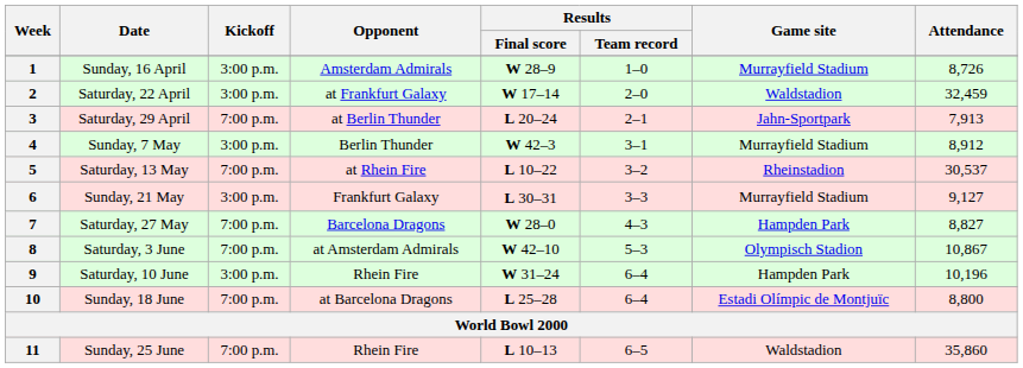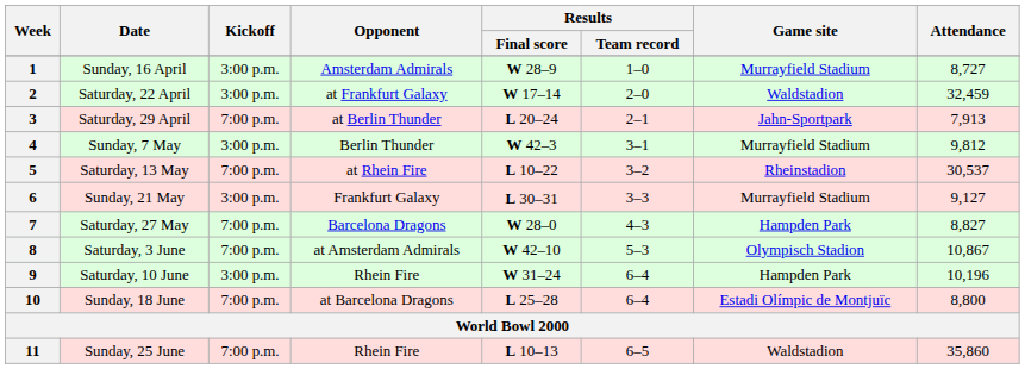 <table class="wikitable" style="font-size:95%; text-align:center; width:66em">
 <tr>
 <th rowspan="2">Week</th>
 <th rowspan="2">Date</th>
 <th rowspan="2">Kickoff </th>
 <th rowspan="2">Opponent</th>
 <th colspan="2">Results</th>
 <th rowspan="2">Game site</th>
 <th rowspan="2">Attendance</th>
 </tr>
 <tr>
 <th>Final score</th>
 <th>Team record</th>
 </tr>
 <tr>
 </tr>
 <tr bgcolor="#DDFFDD">
 <th>1</th>
 <td>Sunday, 16 April</td>
 <td>3:00 p.m.</td>
 <td><a href='#'>Amsterdam Admirals</a></td>
 <td><strong>W</strong> 28–9</td>
 <td>1–0</td>
 <td><a href='#'>Murrayfield Stadium</a></td>
-<td>8,726</td>
+<td>8,727</td>
 </tr>
 <tr bgcolor="#DDFFDD">
 <th>2</th>
 <td>Saturday, 22 April</td>
 <td>3:00 p.m.</td>
 <td>at <a href='#'>Frankfurt Galaxy</a></td>
 <td><strong>W</strong> 17–14</td>
 <td>2–0</td>
 <td><a href='#'>Waldstadion</a></td>
 <td>32,459</td>
 </tr>
 <tr bgcolor="#FFDDDD">
 <th>3</th>
 <td>Saturday, 29 April</td>
 <td>7:00 p.m.</td>
 <td>at <a href='#'>Berlin Thunder</a></td>
 <td><strong>L</strong> 20–24</td>
 <td>2–1</td>
 <td><a href='#'>Jahn-Sportpark</a></td>
 <td>7,913</td>
 </tr>
 <tr bgcolor="#DDFFDD">
 <th>4</th>
 <td>Sunday, 7 May</td>
 <td>3:00 p.m.</td>
 <td>Berlin Thunder</td>
 <td><strong>W</strong> 42–3</td>
 <td>3–1</td>
 <td>Murrayfield Stadium</td>
-<td>8,912</td>
+<td>9,812</td>
 </tr>
 <tr bgcolor="#FFDDDD">
 <th>5</th>
 <td>Saturday, 13 May</td>
 <td>7:00 p.m.</td>
 <td>at <a href='#'>Rhein Fire</a></td>
 <td><strong>L</strong> 10–22</td>
 <td>3–2</td>
 <td><a href='#'>Rheinstadion</a></td>
 <td>30,537</td>
 </tr>
 <tr bgcolor="#FFDDDD">
 <th>6</th>
 <td>Sunday, 21 May</td>
 <td>3:00 p.m.</td>
 <td>Frankfurt Galaxy</td>
 <td><strong>L</strong> 30–31 <sup></sup></td>
 <td>3–3</td>
 <td>Murrayfield Stadium</td>
 <td>9,127</td>
 </tr>
 <tr bgcolor="#DDFFDD">
 <th>7</th>
 <td>Saturday, 27 May</td>
 <td>7:00 p.m.</td>
 <td><a href='#'>Barcelona Dragons</a></td>
 <td><strong>W</strong> 28–0</td>
 <td>4–3</td>
 <td><a href='#'>Hampden Park</a></td>
 <td>8,827</td>
 </tr>
 <tr bgcolor="DDFFDD">
 <th>8</th>
 <td>Saturday, 3 June</td>
 <td>7:00 p.m.</td>
 <td>at Amsterdam Admirals</td>
 <td><strong>W</strong> 42–10</td>
 <td>5–3</td>
 <td><a href='#'>Olympisch Stadion</a></td>
 <td>10,867</td>
 </tr>
 <tr bgcolor="#DDFFDD">
 <th>9</th>
 <td>Saturday, 10 June</td>
 <td>3:00 p.m.</td>
 <td>Rhein Fire</td>
 <td><strong>W</strong> 31–24</td>
 <td>6–4</td>
 <td>Hampden Park</td>
 <td>10,196</td>
 </tr>
 <tr bgcolor="#FFDDDD">
 <th>10</th>
 <td>Sunday, 18 June</td>
 <td>7:00 p.m.</td>
 <td>at Barcelona Dragons</td>
 <td><strong>L</strong> 25–28</td>
 <td>6–4</td>
 <td><a href='#'>Estadi Olímpic de Montjuïc</a></td>
 <td>8,800</td>
 </tr>
 <tr>
 <th colspan=8>World Bowl 2000</th>
 </tr>
 <tr bgcolor="#FFDDDD">
 <th>11</th>
 <td>Sunday, 25 June</td>
 <td>7:00 p.m.</td>
 <td>Rhein Fire</td>
 <td><strong>L</strong> 10–13</td>
 <td>6–5</td>
 <td>Waldstadion</td>
 <td>35,860</td>
 </tr>
 </table>
